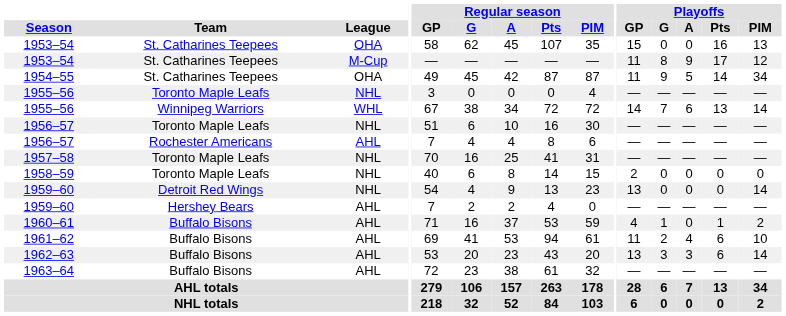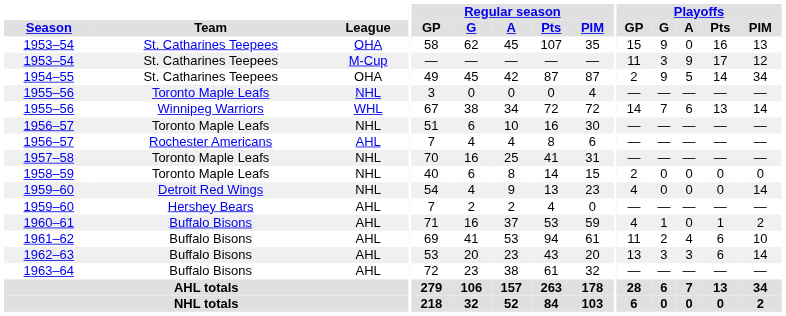 <table border="0" cellpadding="1" cellspacing="0" style="text-align:center; width:60em">
 <tr bgcolor="#e0e0e0">
 <th colspan="3" bgcolor="#ffffff"></th>
 <th rowspan="100" bgcolor="#ffffff"></th>
 <th colspan="5"><a href='#'>Regular season</a></th>
 <th rowspan="100" bgcolor="#ffffff"></th>
 <th colspan="5"><a href='#'>Playoffs</a></th>
 </tr>
 <tr bgcolor="#e0e0e0">
 <th><a href='#'>Season</a></th>
 <th>Team</th>
 <th>League</th>
 <th>GP</th>
 <th><a href='#'>G</a></th>
 <th><a href='#'>A</a></th>
 <th><a href='#'>Pts</a></th>
 <th><a href='#'>PIM</a></th>
 <th>GP</th>
 <th>G</th>
 <th>A</th>
 <th>Pts</th>
 <th>PIM</th>
 </tr>
 <tr>
 <td><a href='#'>1953–54</a></td>
 <td><a href='#'>St. Catharines Teepees</a></td>
 <td><a href='#'>OHA</a></td>
 <td>58</td>
 <td>62</td>
 <td>45</td>
 <td>107</td>
 <td>35</td>
 <td>15</td>
-<td>0</td>
+<td>9</td>
 <td>0</td>
 <td>16</td>
 <td>13</td>
 </tr>
 <tr bgcolor="#f0f0f0">
 <td><a href='#'>1953–54</a></td>
 <td>St. Catharines Teepees</td>
 <td><a href='#'>M-Cup</a></td>
 <td>—</td>
 <td>—</td>
 <td>—</td>
 <td>—</td>
 <td>—</td>
 <td>11</td>
-<td>8</td>
+<td>3</td>
 <td>9</td>
 <td>17</td>
 <td>12</td>
 </tr>
 <tr>
 <td><a href='#'>1954–55</a></td>
 <td>St. Catharines Teepees</td>
 <td>OHA</td>
 <td>49</td>
 <td>45</td>
 <td>42</td>
 <td>87</td>
 <td>87</td>
-<td>11</td>
+<td>2</td>
 <td>9</td>
 <td>5</td>
 <td>14</td>
 <td>34</td>
 </tr>
 <tr bgcolor="#f0f0f0">
 <td><a href='#'>1955–56</a></td>
 <td><a href='#'>Toronto Maple Leafs</a></td>
 <td><a href='#'>NHL</a></td>
 <td>3</td>
 <td>0</td>
 <td>0</td>
 <td>0</td>
 <td>4</td>
 <td>—</td>
 <td>—</td>
 <td>—</td>
 <td>—</td>
 <td>—</td>
 </tr>
 <tr>
 <td><a href='#'>1955–56</a></td>
 <td><a href='#'>Winnipeg Warriors</a></td>
 <td><a href='#'>WHL</a></td>
 <td>67</td>
 <td>38</td>
 <td>34</td>
 <td>72</td>
 <td>72</td>
 <td>14</td>
 <td>7</td>
 <td>6</td>
 <td>13</td>
 <td>14</td>
 </tr>
 <tr bgcolor="#f0f0f0">
 <td><a href='#'>1956–57</a></td>
 <td>Toronto Maple Leafs</td>
 <td>NHL</td>
 <td>51</td>
 <td>6</td>
 <td>10</td>
 <td>16</td>
 <td>30</td>
 <td>—</td>
 <td>—</td>
 <td>—</td>
 <td>—</td>
 <td>—</td>
 </tr>
 <tr>
 <td><a href='#'>1956–57</a></td>
 <td><a href='#'>Rochester Americans</a></td>
 <td><a href='#'>AHL</a></td>
 <td>7</td>
 <td>4</td>
 <td>4</td>
 <td>8</td>
 <td>6</td>
 <td>—</td>
 <td>—</td>
 <td>—</td>
 <td>—</td>
 <td>—</td>
 </tr>
 <tr bgcolor="#f0f0f0">
 <td><a href='#'>1957–58</a></td>
 <td>Toronto Maple Leafs</td>
 <td>NHL</td>
 <td>70</td>
 <td>16</td>
 <td>25</td>
 <td>41</td>
 <td>31</td>
 <td>—</td>
 <td>—</td>
 <td>—</td>
 <td>—</td>
 <td>—</td>
 </tr>
 <tr>
 <td><a href='#'>1958–59</a></td>
 <td>Toronto Maple Leafs</td>
 <td>NHL</td>
 <td>40</td>
 <td>6</td>
 <td>8</td>
 <td>14</td>
 <td>15</td>
 <td>2</td>
 <td>0</td>
 <td>0</td>
 <td>0</td>
 <td>0</td>
 </tr>
 <tr bgcolor="#f0f0f0">
 <td><a href='#'>1959–60</a></td>
 <td><a href='#'>Detroit Red Wings</a></td>
 <td>NHL</td>
 <td>54</td>
 <td>4</td>
 <td>9</td>
 <td>13</td>
 <td>23</td>
-<td>13</td>
+<td>4</td>
 <td>0</td>
 <td>0</td>
 <td>0</td>
 <td>14</td>
 </tr>
 <tr>
 <td><a href='#'>1959–60</a></td>
 <td><a href='#'>Hershey Bears</a></td>
 <td>AHL</td>
 <td>7</td>
 <td>2</td>
 <td>2</td>
 <td>4</td>
 <td>0</td>
 <td>—</td>
 <td>—</td>
 <td>—</td>
 <td>—</td>
 <td>—</td>
 </tr>
 <tr bgcolor="#f0f0f0">
 <td><a href='#'>1960–61</a></td>
 <td><a href='#'>Buffalo Bisons</a></td>
 <td>AHL</td>
 <td>71</td>
 <td>16</td>
 <td>37</td>
 <td>53</td>
 <td>59</td>
 <td>4</td>
 <td>1</td>
 <td>0</td>
 <td>1</td>
 <td>2</td>
 </tr>
 <tr>
 <td><a href='#'>1961–62</a></td>
 <td>Buffalo Bisons</td>
 <td>AHL</td>
 <td>69</td>
 <td>41</td>
 <td>53</td>
 <td>94</td>
 <td>61</td>
 <td>11</td>
 <td>2</td>
 <td>4</td>
 <td>6</td>
 <td>10</td>
 </tr>
 <tr bgcolor="#f0f0f0">
 <td><a href='#'>1962–63</a></td>
 <td>Buffalo Bisons</td>
 <td>AHL</td>
 <td>53</td>
 <td>20</td>
 <td>23</td>
 <td>43</td>
 <td>20</td>
 <td>13</td>
 <td>3</td>
 <td>3</td>
 <td>6</td>
 <td>14</td>
 </tr>
 <tr>
 <td><a href='#'>1963–64</a></td>
 <td>Buffalo Bisons</td>
 <td>AHL</td>
 <td>72</td>
 <td>23</td>
 <td>38</td>
 <td>61</td>
 <td>32</td>
 <td>—</td>
 <td>—</td>
 <td>—</td>
 <td>—</td>
 <td>—</td>
 </tr>
 <tr bgcolor="#e0e0e0">
 <th colspan="3">AHL totals</th>
 <th>279</th>
 <th>106</th>
 <th>157</th>
 <th>263</th>
 <th>178</th>
 <th>28</th>
 <th>6</th>
 <th>7</th>
 <th>13</th>
 <th>34</th>
 </tr>
 <tr bgcolor="#e0e0e0">
 <th colspan="3">NHL totals</th>
 <th>218</th>
 <th>32</th>
 <th>52</th>
 <th>84</th>
 <th>103</th>
 <th>6</th>
 <th>0</th>
 <th>0</th>
 <th>0</th>
 <th>2</th>
 </tr>
 </table>
